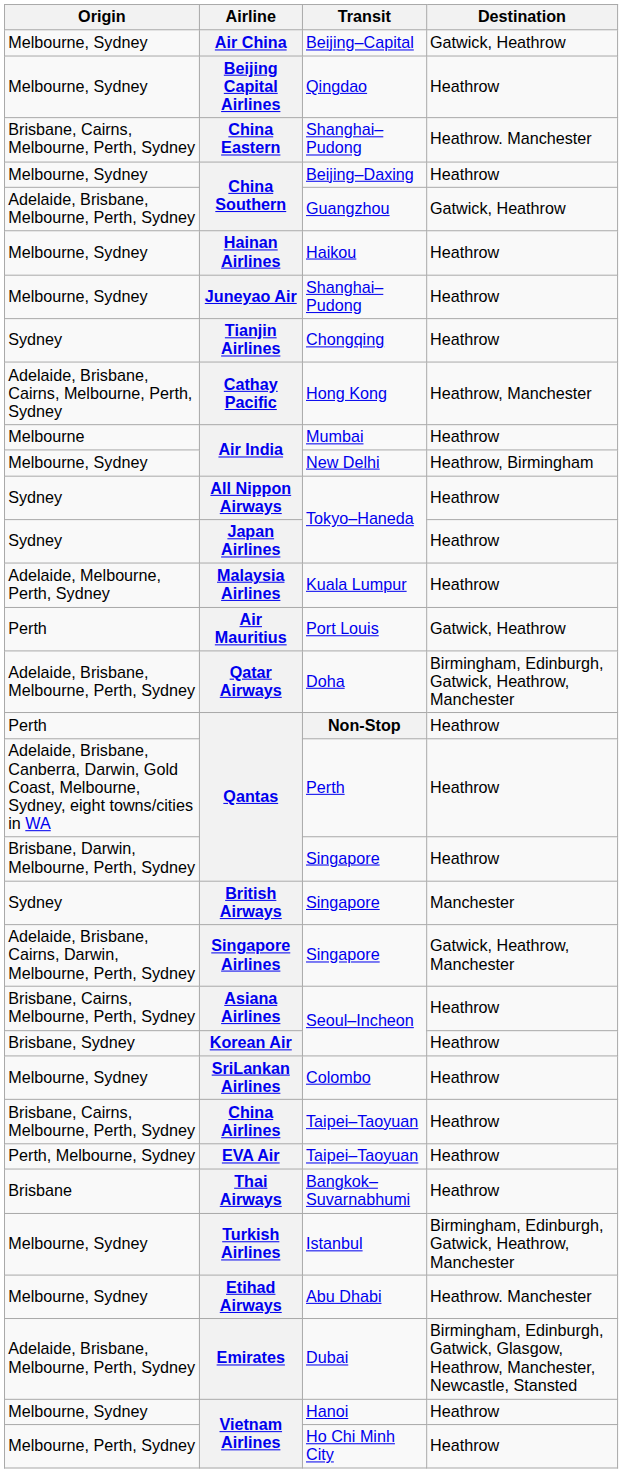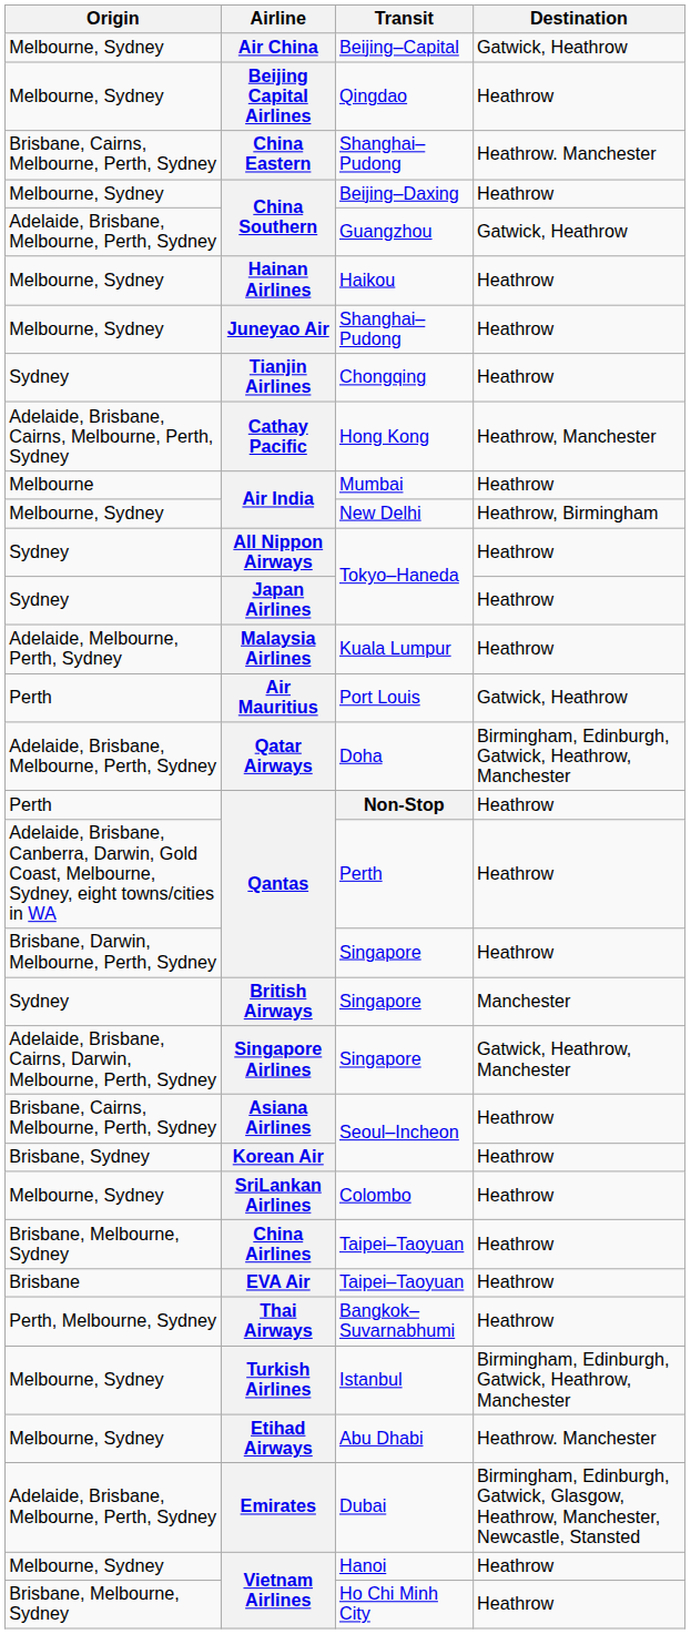 <table class="wikitable sortable col1right">
 <tr>
 <th> Origin</th>
 <th>Airline</th>
 <th>Transit</th>
 <th> Destination</th>
 </tr>
 <tr>
 <td>Melbourne, Sydney</td>
 <th><a href='#'>Air China</a></th>
 <td> <a href='#'>Beijing–Capital</a></td>
 <td>Gatwick, Heathrow</td>
 </tr>
 <tr>
 <td>Melbourne, Sydney</td>
 <th><a href='#'>Beijing Capital Airlines</a></th>
 <td> <a href='#'>Qingdao</a></td>
 <td>Heathrow</td>
 </tr>
 <tr>
 <td>Brisbane, Cairns, Melbourne, Perth, Sydney</td>
 <th><a href='#'>China Eastern</a></th>
 <td> <a href='#'>Shanghai–Pudong</a></td>
 <td>Heathrow. Manchester</td>
 </tr>
 <tr>
 <td>Melbourne, Sydney</td>
 <th rowspan="2"><a href='#'>China Southern</a></th>
 <td> <a href='#'>Beijing–Daxing</a></td>
 <td>Heathrow</td>
 </tr>
 <tr>
 <td>Adelaide, Brisbane, Melbourne, Perth, Sydney</td>
 <td> <a href='#'>Guangzhou</a></td>
 <td>Gatwick, Heathrow</td>
 </tr>
 <tr>
 <td>Melbourne, Sydney</td>
 <th><a href='#'>Hainan Airlines</a></th>
 <td> <a href='#'>Haikou</a></td>
 <td>Heathrow</td>
 </tr>
 <tr>
 <td>Melbourne, Sydney</td>
 <th><a href='#'>Juneyao Air</a></th>
 <td> <a href='#'>Shanghai–Pudong</a></td>
 <td>Heathrow</td>
 </tr>
 <tr>
 <td>Sydney</td>
 <th><a href='#'>Tianjin Airlines</a></th>
 <td> <a href='#'>Chongqing</a></td>
 <td>Heathrow</td>
 </tr>
 <tr>
 <td>Adelaide, Brisbane, Cairns, Melbourne, Perth, Sydney</td>
 <th><a href='#'>Cathay Pacific</a></th>
 <td> <a href='#'>Hong Kong</a></td>
 <td>Heathrow, Manchester</td>
 </tr>
 <tr>
 <td>Melbourne</td>
 <th rowspan="2"><a href='#'>Air India</a></th>
 <td> <a href='#'>Mumbai</a></td>
 <td>Heathrow</td>
 </tr>
 <tr>
 <td>Melbourne, Sydney</td>
 <td> <a href='#'>New Delhi</a></td>
 <td>Heathrow, Birmingham</td>
 </tr>
 <tr>
 <td>Sydney</td>
 <th><a href='#'>All Nippon Airways</a></th>
 <td rowspan="2"> <a href='#'>Tokyo–Haneda</a></td>
 <td>Heathrow</td>
 </tr>
 <tr>
 <td>Sydney</td>
 <th><a href='#'>Japan Airlines</a></th>
 <td>Heathrow</td>
 </tr>
 <tr>
 <td>Adelaide, Melbourne, Perth, Sydney</td>
 <th><a href='#'>Malaysia Airlines</a></th>
 <td> <a href='#'>Kuala Lumpur</a></td>
 <td>Heathrow</td>
 </tr>
 <tr>
 <td>Perth</td>
 <th><a href='#'>Air Mauritius</a></th>
 <td> <a href='#'>Port Louis</a></td>
 <td>Gatwick, Heathrow</td>
 </tr>
 <tr>
 <td>Adelaide, Brisbane, Melbourne, Perth, Sydney</td>
 <th><a href='#'>Qatar Airways</a></th>
 <td> <a href='#'>Doha</a></td>
 <td>Birmingham, Edinburgh, Gatwick, Heathrow, Manchester</td>
 </tr>
 <tr>
 <td>Perth</td>
 <th rowspan="3"><a href='#'>Qantas</a></th>
 <th>Non-Stop</th>
 <td>Heathrow</td>
 </tr>
 <tr>
 <td>Adelaide, Brisbane, Canberra, Darwin, Gold Coast, Melbourne, Sydney, eight towns/cities in <a href='#'>WA</a></td>
 <td> <a href='#'>Perth</a></td>
 <td>Heathrow</td>
 </tr>
 <tr>
 <td>Brisbane, Darwin, Melbourne, Perth, Sydney</td>
 <td> <a href='#'>Singapore</a></td>
 <td>Heathrow</td>
 </tr>
 <tr>
 <td>Sydney</td>
 <th><a href='#'>British Airways</a></th>
 <td> <a href='#'>Singapore</a></td>
 <td>Manchester</td>
 </tr>
 <tr>
 <td>Adelaide, Brisbane, Cairns, Darwin, Melbourne, Perth, Sydney</td>
 <th><a href='#'>Singapore Airlines</a></th>
 <td> <a href='#'>Singapore</a></td>
 <td>Gatwick, Heathrow, Manchester</td>
 </tr>
 <tr>
 <td>Brisbane, Cairns, Melbourne, Perth, Sydney</td>
 <th><a href='#'>Asiana Airlines</a></th>
 <td rowspan="2"> <a href='#'>Seoul–Incheon</a></td>
 <td>Heathrow</td>
 </tr>
 <tr>
 <td>Brisbane, Sydney</td>
 <th><a href='#'>Korean Air</a></th>
 <td>Heathrow</td>
 </tr>
 <tr>
 <td>Melbourne, Sydney</td>
 <th><a href='#'>SriLankan Airlines</a></th>
 <td> <a href='#'>Colombo</a></td>
 <td>Heathrow</td>
 </tr>
 <tr>
-<td>Brisbane, Cairns, Melbourne, Perth, Sydney</td>
+<td>Brisbane, Melbourne, Sydney</td>
 <th><a href='#'>China Airlines</a></th>
 <td> <a href='#'>Taipei–Taoyuan</a></td>
 <td>Heathrow</td>
 </tr>
 <tr>
-<td>Perth, Melbourne, Sydney</td>
+<td>Brisbane</td>
 <th><a href='#'>EVA Air</a></th>
 <td> <a href='#'>Taipei–Taoyuan</a></td>
 <td>Heathrow</td>
 </tr>
 <tr>
-<td>Brisbane</td>
+<td>Perth, Melbourne, Sydney</td>
 <th><a href='#'>Thai Airways</a></th>
 <td> <a href='#'>Bangkok–Suvarnabhumi</a></td>
 <td>Heathrow</td>
 </tr>
 <tr>
 <td>Melbourne, Sydney</td>
 <th><a href='#'>Turkish Airlines</a></th>
 <td> <a href='#'>Istanbul</a></td>
 <td>Birmingham, Edinburgh, Gatwick, Heathrow, Manchester</td>
 </tr>
 <tr>
 <td>Melbourne, Sydney</td>
 <th><a href='#'>Etihad Airways</a></th>
 <td> <a href='#'>Abu Dhabi</a></td>
 <td>Heathrow. Manchester</td>
 </tr>
 <tr>
 <td>Adelaide, Brisbane, Melbourne, Perth, Sydney</td>
 <th><a href='#'>Emirates</a></th>
 <td> <a href='#'>Dubai</a></td>
 <td>Birmingham, Edinburgh, Gatwick, Glasgow, Heathrow, Manchester, Newcastle, Stansted</td>
 </tr>
 <tr>
 <td>Melbourne, Sydney</td>
 <th rowspan="2"><a href='#'>Vietnam Airlines</a></th>
 <td> <a href='#'>Hanoi</a></td>
 <td>Heathrow</td>
 </tr>
 <tr>
-<td>Melbourne, Perth, Sydney</td>
+<td>Brisbane, Melbourne, Sydney</td>
 <td> <a href='#'>Ho Chi Minh City</a></td>
 <td>Heathrow</td>
 </tr>
 </table>
